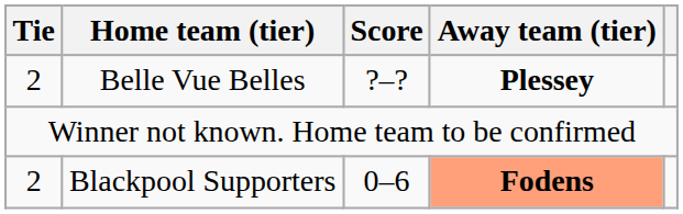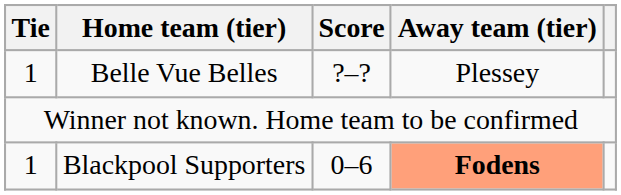 <table class="wikitable" style="text-align:center; font-size:85%">
 <tr>
 <th>Tie</th>
 <th>Home team (tier)</th>
 <th>Score</th>
 <th>Away team (tier)</th>
 <th></th>
 </tr>
 <tr>
-<td align="center">2</td>
+<td align="center">1</td>
 <td>Belle Vue Belles</td>
 <td align="center">?–?</td>
-<td><strong>Plessey</strong></td>
+<td>Plessey</td>
 <td></td>
 </tr>
 <tr>
 <td colspan="5" align="center">Winner not known. Home team to be confirmed</td>
 </tr>
 <tr>
-<td align="center">2</td>
+<td align="center">1</td>
 <td>Blackpool Supporters</td>
 <td align="center">0–6</td>
 <td style="background: lightsalmon;"><strong>Fodens</strong></td>
 <td></td>
 </tr>
 </table>
